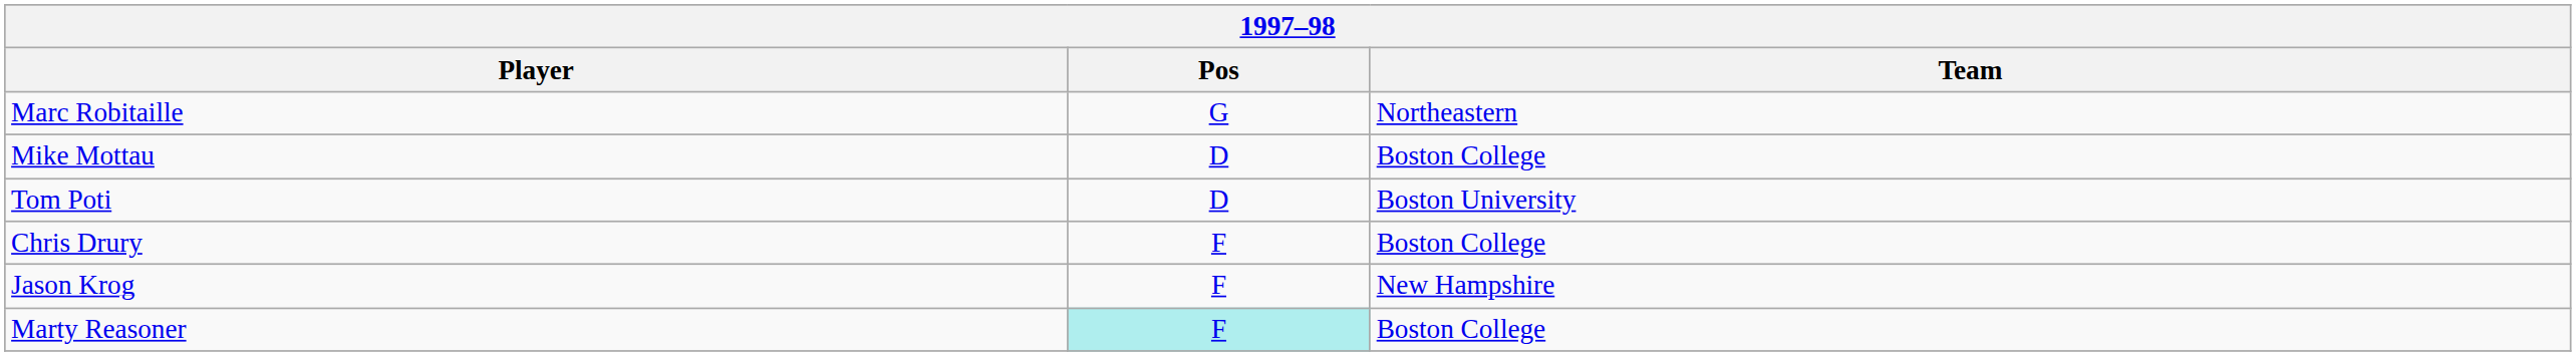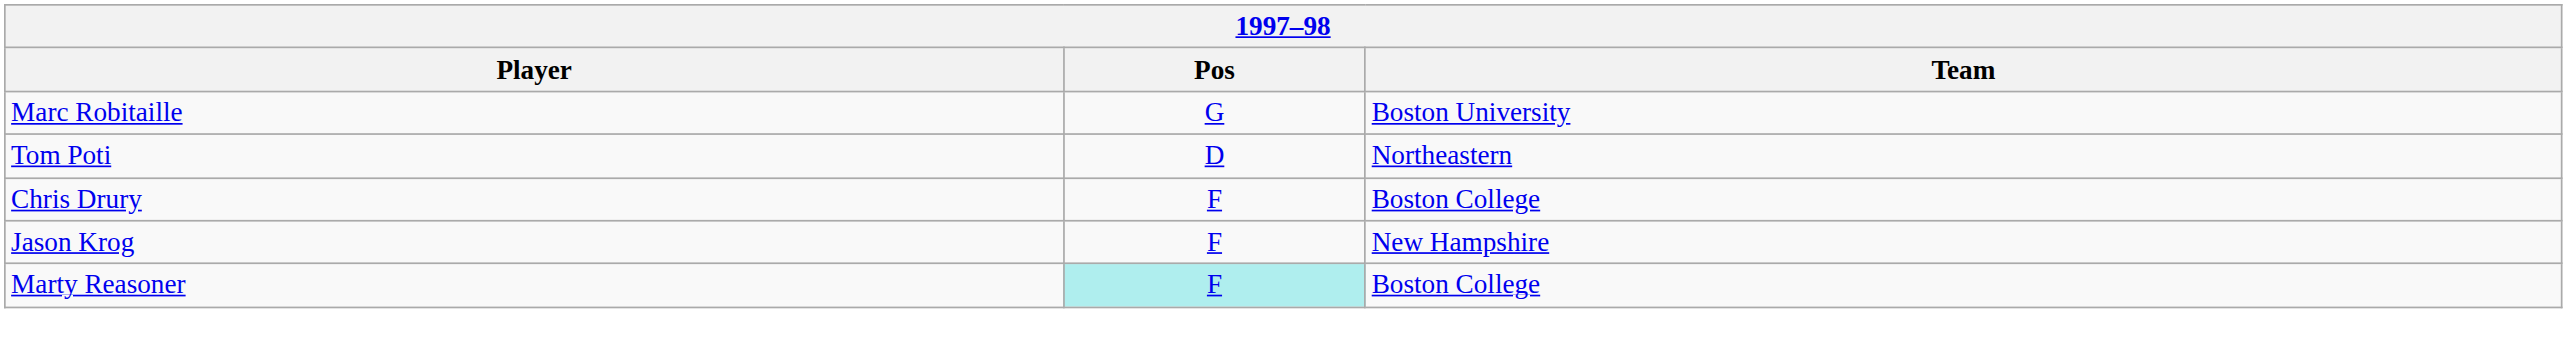 <table class="wikitable" width=95%>
 <tr>
 <th colspan=3><a href='#'>1997–98</a></th>
 </tr>
 <tr>
 <th>Player</th>
 <th>Pos</th>
 <th>Team</th>
 </tr>
 <tr>
 <td><a href='#'>Marc Robitaille</a></td>
 <td align=center><a href='#'>G</a></td>
-<td><a href='#'>Northeastern</a></td>
-</tr>
-<tr>
-<td><a href='#'>Mike Mottau</a></td>
-<td align=center><a href='#'>D</a></td>
-<td><a href='#'>Boston College</a></td>
+<td><a href='#'>Boston University</a></td>
 </tr>
 <tr>
 <td><a href='#'>Tom Poti</a></td>
 <td align=center><a href='#'>D</a></td>
-<td><a href='#'>Boston University</a></td>
+<td><a href='#'>Northeastern</a></td>
 </tr>
 <tr>
 <td><a href='#'>Chris Drury</a></td>
 <td align=center><a href='#'>F</a></td>
 <td><a href='#'>Boston College</a></td>
 </tr>
 <tr>
 <td><a href='#'>Jason Krog</a></td>
 <td align=center><a href='#'>F</a></td>
 <td><a href='#'>New Hampshire</a></td>
 </tr>
 <tr>
 <td><a href='#'>Marty Reasoner</a></td>
 <td align=center style="background: paleturquoise;"><a href='#'>F</a></td>
 <td><a href='#'>Boston College</a></td>
 </tr>
 </table>
